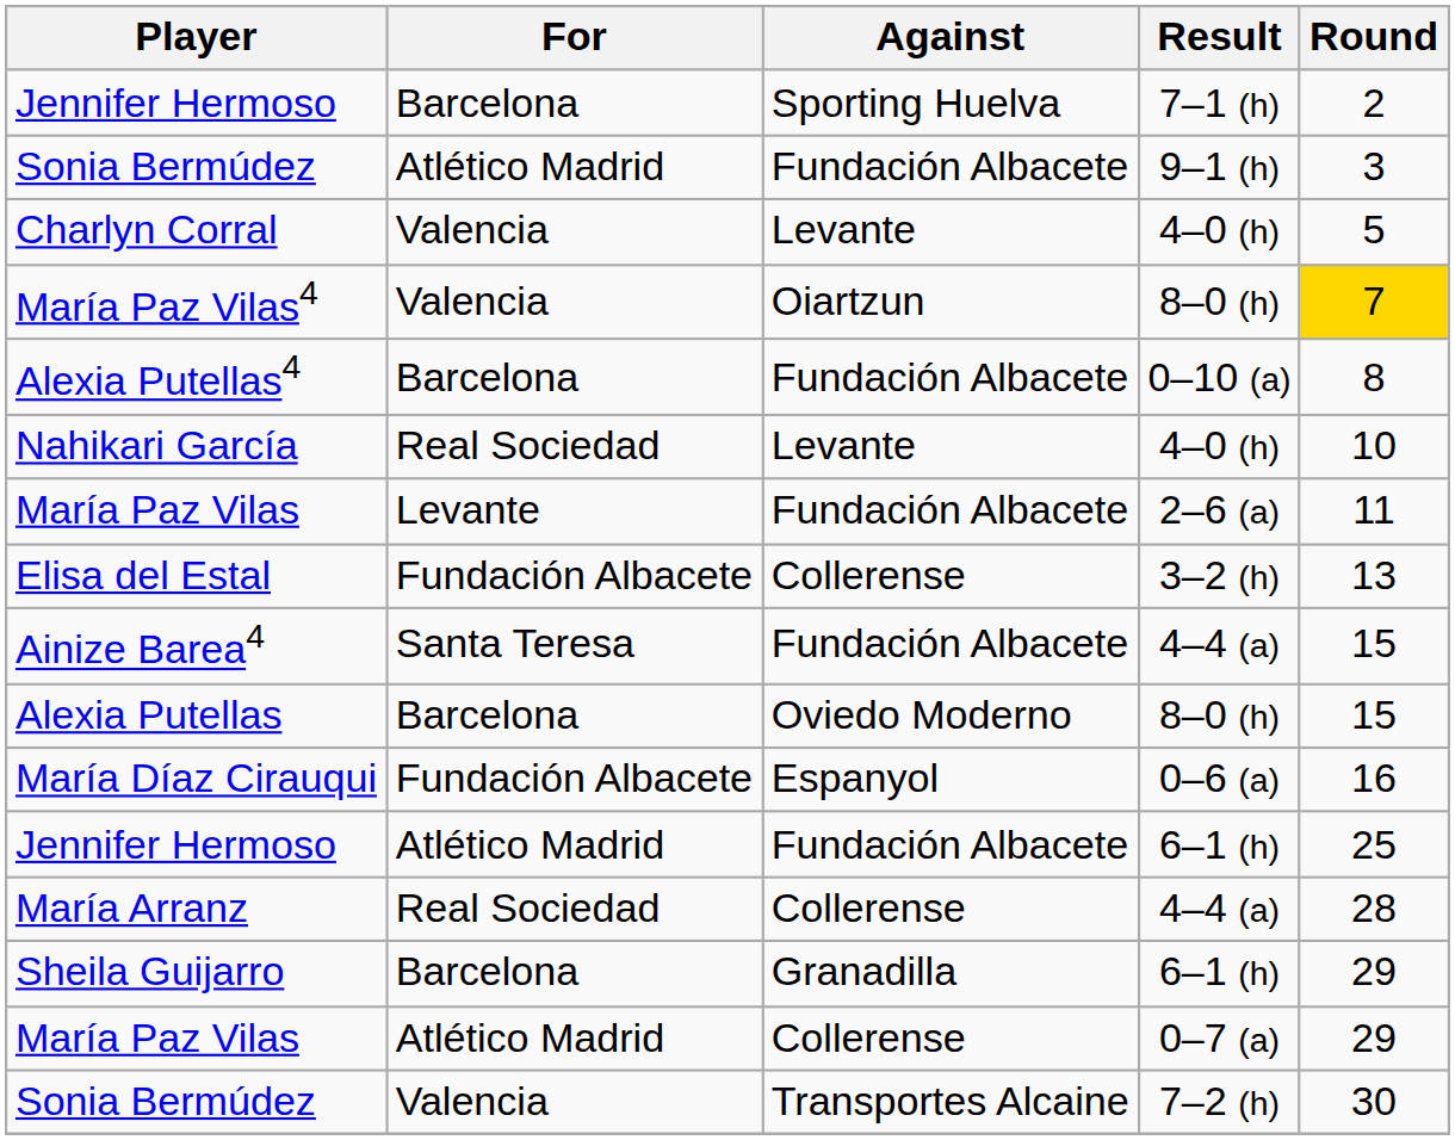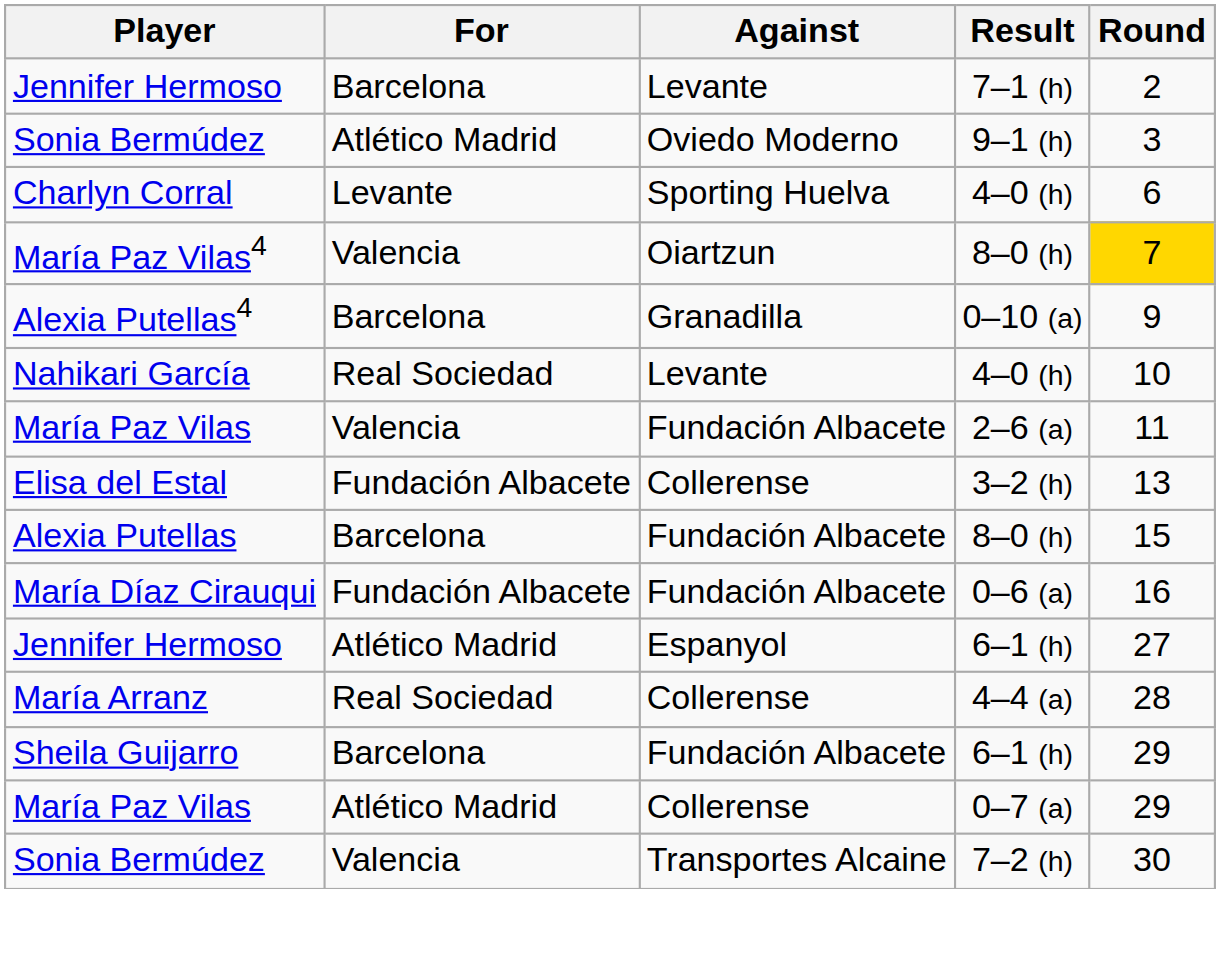 <table class="wikitable sortable">
 <tr>
 <th>Player</th>
 <th>For</th>
 <th>Against</th>
 <th align=center>Result</th>
 <th>Round</th>
 </tr>
 <tr>
 <td><a href='#'>Jennifer Hermoso</a></td>
 <td>Barcelona</td>
-<td>Sporting Huelva</td>
+<td>Levante</td>
 <td align="center">7–1 <small>(h)</small></td>
 <td align="center">2</td>
 </tr>
 <tr>
 <td><a href='#'>Sonia Bermúdez</a></td>
 <td>Atlético Madrid</td>
-<td>Fundación Albacete</td>
+<td>Oviedo Moderno</td>
 <td align="center">9–1 <small>(h)</small></td>
 <td align="center">3</td>
 </tr>
 <tr>
 <td><a href='#'>Charlyn Corral</a></td>
-<td>Valencia</td>
 <td>Levante</td>
+<td>Sporting Huelva</td>
 <td align="center">4–0 <small>(h)</small></td>
-<td align="center">5</td>
+<td align="center">6</td>
 </tr>
 <tr>
 <td><a href='#'>María Paz Vilas</a><sup>4</sup></td>
 <td>Valencia</td>
 <td>Oiartzun</td>
 <td align="center">8–0 <small>(h)</small></td>
 <td align="center" style="background: gold;">7</td>
 </tr>
 <tr>
 <td><a href='#'>Alexia Putellas</a><sup>4</sup></td>
 <td>Barcelona</td>
-<td>Fundación Albacete</td>
+<td>Granadilla</td>
 <td align="center">0–10 <small>(a)</small></td>
-<td align="center">8</td>
+<td align="center">9</td>
 </tr>
 <tr>
 <td><a href='#'>Nahikari García</a></td>
 <td>Real Sociedad</td>
 <td>Levante</td>
 <td align="center">4–0 <small>(h)</small></td>
 <td align="center">10</td>
 </tr>
 <tr>
 <td><a href='#'>María Paz Vilas</a></td>
-<td>Levante</td>
+<td>Valencia</td>
 <td>Fundación Albacete</td>
 <td align="center">2–6 <small>(a)</small></td>
 <td align="center">11</td>
 </tr>
 <tr>
 <td><a href='#'>Elisa del Estal</a></td>
 <td>Fundación Albacete</td>
 <td>Collerense</td>
 <td align="center">3–2 <small>(h)</small></td>
 <td align="center">13</td>
 </tr>
 <tr>
-<td><a href='#'>Ainize Barea</a><sup>4</sup></td>
-<td>Santa Teresa</td>
-<td>Fundación Albacete</td>
-<td align="center">4–4 <small>(a)</small></td>
-<td align="center">15</td>
-</tr>
-<tr>
 <td><a href='#'>Alexia Putellas</a></td>
 <td>Barcelona</td>
-<td>Oviedo Moderno</td>
+<td>Fundación Albacete</td>
 <td align="center">8–0 <small>(h)</small></td>
 <td align="center">15</td>
 </tr>
 <tr>
 <td><a href='#'>María Díaz Cirauqui</a></td>
 <td>Fundación Albacete</td>
-<td>Espanyol</td>
+<td>Fundación Albacete</td>
 <td align="center">0–6 <small>(a)</small></td>
 <td align="center">16</td>
 </tr>
 <tr>
 <td><a href='#'>Jennifer Hermoso</a></td>
 <td>Atlético Madrid</td>
-<td>Fundación Albacete</td>
+<td>Espanyol</td>
 <td align="center">6–1 <small>(h)</small></td>
-<td align="center">25</td>
+<td align="center">27</td>
 </tr>
 <tr>
 <td><a href='#'>María Arranz</a></td>
 <td>Real Sociedad</td>
 <td>Collerense</td>
 <td align="center">4–4 <small>(a)</small></td>
 <td align="center">28</td>
 </tr>
 <tr>
 <td><a href='#'>Sheila Guijarro</a></td>
 <td>Barcelona</td>
-<td>Granadilla</td>
+<td>Fundación Albacete</td>
 <td align="center">6–1 <small>(h)</small></td>
 <td align="center">29</td>
 </tr>
 <tr>
 <td><a href='#'>María Paz Vilas</a></td>
 <td>Atlético Madrid</td>
 <td>Collerense</td>
 <td align="center">0–7 <small>(a)</small></td>
 <td align="center">29</td>
 </tr>
 <tr>
 <td><a href='#'>Sonia Bermúdez</a></td>
 <td>Valencia</td>
 <td>Transportes Alcaine</td>
 <td align="center">7–2 <small>(h)</small></td>
 <td align="center">30</td>
 </tr>
 <tr>
 </tr>
 </table>
